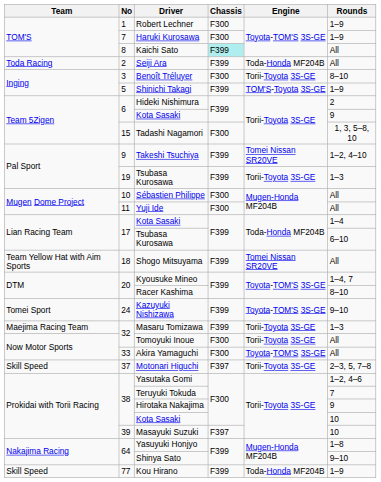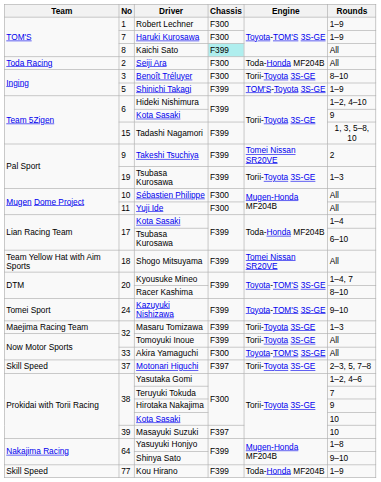 <table class="wikitable" style="font-size: 85%;">
 <tr>
 <th>Team</th>
 <th>No</th>
 <th>Driver</th>
 <th>Chassis</th>
 <th>Engine</th>
 <th>Rounds</th>
 </tr>
 <tr>
 <td rowspan=3><a href='#'>TOM'S</a></td>
 <td>1</td>
 <td> Robert Lechner</td>
 <td>F300</td>
 <td rowspan=3><a href='#'>Toyota</a>-<a href='#'>TOM'S</a> <a href='#'>3S-GE</a></td>
 <td>1–9</td>
 </tr>
 <tr>
 <td>7</td>
 <td> <a href='#'>Haruki Kurosawa</a></td>
 <td>F300</td>
 <td>1–9</td>
 </tr>
 <tr>
 <td>8</td>
 <td> Kaichi Sato</td>
 <td style="background: paleturquoise;">F399</td>
 <td>All</td>
 </tr>
 <tr>
 <td><a href='#'>Toda Racing</a></td>
 <td>2</td>
 <td> <a href='#'>Seiji Ara</a></td>
-<td>F399</td>
+<td>F300</td>
 <td>Toda-<a href='#'>Honda</a> MF204B</td>
 <td>All</td>
 </tr>
 <tr>
 <td rowspan=2><a href='#'>Inging</a></td>
 <td>3</td>
 <td> <a href='#'>Benoît Tréluyer</a></td>
 <td>F300</td>
 <td>Torii-<a href='#'>Toyota</a> <a href='#'>3S-GE</a></td>
 <td>8–10</td>
 </tr>
 <tr>
 <td>5</td>
 <td> <a href='#'>Shinichi Takagi</a></td>
 <td>F399</td>
 <td><a href='#'>TOM'S</a>-<a href='#'>Toyota</a> <a href='#'>3S-GE</a></td>
 <td>1–9</td>
 </tr>
 <tr>
 <td rowspan=3><a href='#'>Team 5Zigen</a></td>
 <td rowspan=2>6</td>
 <td> Hideki Nishimura</td>
 <td rowspan=2>F399</td>
 <td rowspan=3>Torii-<a href='#'>Toyota</a> <a href='#'>3S-GE</a></td>
-<td>2</td>
+<td>1–2, 4–10</td>
 </tr>
 <tr>
 <td> <a href='#'>Kota Sasaki</a></td>
 <td>9</td>
 </tr>
 <tr>
 <td>15</td>
 <td> Tadashi Nagamori</td>
-<td>F300</td>
+<td>F399</td>
 <td align=center>1, 3, 5–8, 10</td>
 </tr>
 <tr>
 <td rowspan=2>Pal Sport</td>
 <td>9</td>
 <td> <a href='#'>Takeshi Tsuchiya</a></td>
 <td>F399</td>
 <td><a href='#'>Tomei Nissan</a> <a href='#'>SR20VE</a></td>
-<td>1–2, 4–10</td>
+<td>2</td>
 </tr>
 <tr>
 <td>19</td>
 <td> Tsubasa Kurosawa</td>
 <td>F399</td>
 <td>Torii-<a href='#'>Toyota</a> <a href='#'>3S-GE</a></td>
 <td>1–3</td>
 </tr>
 <tr>
 <td rowspan=2><a href='#'>Mugen</a> <a href='#'>Dome Project</a></td>
 <td>10</td>
 <td> <a href='#'>Sébastien Philippe</a></td>
 <td>F300</td>
 <td rowspan=2><a href='#'>Mugen-Honda</a> MF204B</td>
 <td>All</td>
 </tr>
 <tr>
 <td>11</td>
 <td> <a href='#'>Yuji Ide</a></td>
 <td>F300</td>
 <td>All</td>
 </tr>
 <tr>
 <td rowspan=2>Lian Racing Team</td>
 <td rowspan=2>17</td>
 <td> <a href='#'>Kota Sasaki</a></td>
 <td rowspan=2>F399</td>
 <td rowspan=2>Toda-<a href='#'>Honda</a> MF204B</td>
 <td>1–4</td>
 </tr>
 <tr>
 <td> Tsubasa Kurosawa</td>
 <td>6–10</td>
 </tr>
 <tr>
 <td>Team Yellow Hat with Aim Sports</td>
 <td>18</td>
 <td> Shogo Mitsuyama</td>
 <td>F399</td>
 <td><a href='#'>Tomei Nissan</a> <a href='#'>SR20VE</a></td>
 <td>All</td>
 </tr>
 <tr>
 <td rowspan=2>DTM</td>
 <td rowspan=2>20</td>
 <td> Kyousuke Mineo</td>
 <td rowspan=2>F399</td>
 <td rowspan=2><a href='#'>Toyota</a>-<a href='#'>TOM'S</a> <a href='#'>3S-GE</a></td>
 <td>1–4, 7</td>
 </tr>
 <tr>
 <td> Racer Kashima</td>
 <td>8–10</td>
 </tr>
 <tr>
 <td>Tomei Sport</td>
 <td>24</td>
 <td> <a href='#'>Kazuyuki Nishizawa</a></td>
 <td>F399</td>
 <td><a href='#'>Toyota</a>-<a href='#'>TOM'S</a> <a href='#'>3S-GE</a></td>
 <td>9–10</td>
 </tr>
 <tr>
 <td>Maejima Racing Team</td>
 <td rowspan=2>32</td>
 <td> Masaru Tomizawa</td>
 <td>F399</td>
 <td>Torii-<a href='#'>Toyota</a> <a href='#'>3S-GE</a></td>
 <td>1–3</td>
 </tr>
 <tr>
 <td rowspan=2>Now Motor Sports</td>
 <td> Tomoyuki Inoue</td>
-<td>F300</td>
+<td>F399</td>
 <td>Torii-<a href='#'>Toyota</a> <a href='#'>3S-GE</a></td>
 <td>All</td>
 </tr>
 <tr>
 <td>33</td>
 <td> Akira Yamaguchi</td>
 <td>F300</td>
 <td><a href='#'>Toyota</a>-<a href='#'>TOM'S</a> <a href='#'>3S-GE</a></td>
 <td>All</td>
 </tr>
 <tr>
 <td>Skill Speed</td>
 <td>37</td>
 <td> <a href='#'>Motonari Higuchi</a></td>
 <td>F397</td>
 <td>Torii-<a href='#'>Toyota</a> <a href='#'>3S-GE</a></td>
 <td>2–3, 5, 7–8</td>
 </tr>
 <tr>
 <td rowspan=5>Prokidai with Torii Racing</td>
 <td rowspan=4>38</td>
 <td> Yasutaka Gomi</td>
 <td rowspan=4>F300</td>
 <td rowspan=5>Torii-<a href='#'>Toyota</a> <a href='#'>3S-GE</a></td>
 <td>1–2, 4–6</td>
 </tr>
 <tr>
 <td> Teruyuki Tokuda</td>
 <td>7</td>
 </tr>
 <tr>
 <td> Hirotaka Nakajima</td>
 <td>9</td>
 </tr>
 <tr>
 <td> <a href='#'>Kota Sasaki</a></td>
 <td>10</td>
 </tr>
 <tr>
 <td>39</td>
 <td> Masayuki Suzuki</td>
 <td>F397</td>
 <td>10</td>
 </tr>
 <tr>
 <td rowspan=2><a href='#'>Nakajima Racing</a></td>
 <td rowspan=2>64</td>
 <td> Yasuyuki Honjyo</td>
 <td rowspan=2>F399</td>
 <td rowspan=2><a href='#'>Mugen-Honda</a> MF204B</td>
 <td>1–8</td>
 </tr>
 <tr>
 <td> Shinya Sato</td>
 <td>9–10</td>
 </tr>
 <tr>
 <td>Skill Speed</td>
 <td>77</td>
 <td> Kou Hirano</td>
 <td>F399</td>
 <td>Toda-<a href='#'>Honda</a> MF204B</td>
 <td>1–9</td>
 </tr>
 </table>
